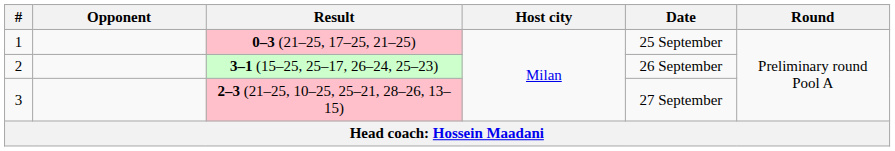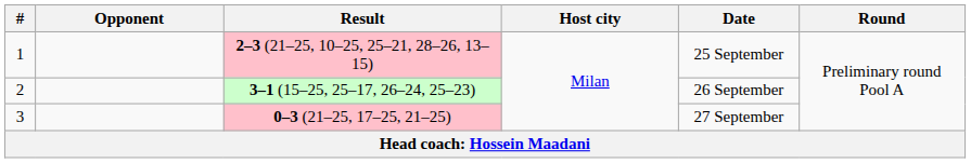 <table class="wikitable" style="text-align: center;font-size:90%;">
 <tr>
 <th width=20>#</th>
 <th width=160>Opponent</th>
 <th width=240>Result</th>
 <th width=150>Host city</th>
 <th width=100>Date</th>
 <th width=140>Round</th>
 </tr>
 <tr>
 <td>1</td>
 <td align=left></td>
-<td bgcolor=pink><strong>0–3</strong> (21–25, 17–25, 21–25)</td>
+<td bgcolor=pink><strong>2–3</strong> (21–25, 10–25, 25–21, 28–26, 13–15)</td>
 <td rowspan=3> <a href='#'>Milan</a></td>
 <td>25 September</td>
 <td rowspan=3>Preliminary round<br>Pool A</td>
 </tr>
 <tr>
 <td>2</td>
 <td align=left></td>
 <td bgcolor=ccffcc><strong>3–1</strong> (15–25, 25–17, 26–24, 25–23)</td>
 <td>26 September</td>
 </tr>
 <tr>
 <td>3</td>
 <td align=left></td>
-<td bgcolor=pink><strong>2–3</strong> (21–25, 10–25, 25–21, 28–26, 13–15)</td>
+<td bgcolor=pink><strong>0–3</strong> (21–25, 17–25, 21–25)</td>
 <td>27 September</td>
 </tr>
 <tr>
 <th colspan=6>Head coach:  <a href='#'>Hossein Maadani</a></th>
 </tr>
 </table>
